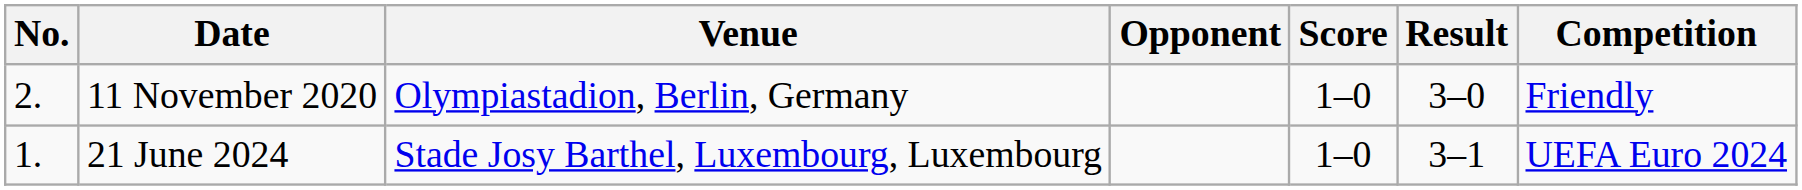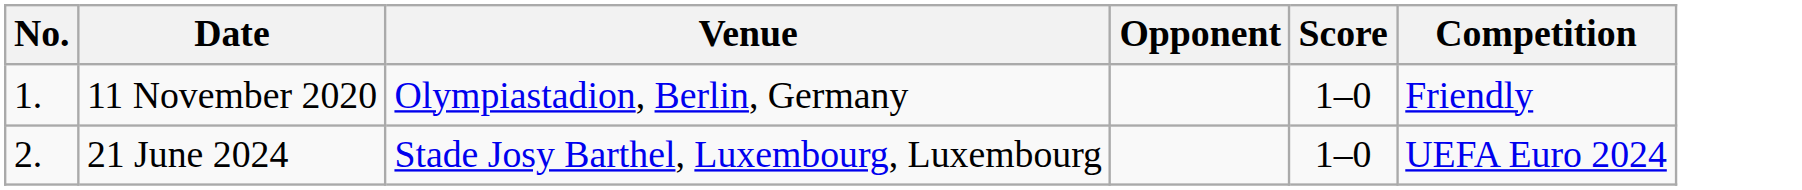 <table class="wikitable sortable">
 <tr>
 <th scope="col">No.</th>
 <th scope="col">Date</th>
 <th scope="col">Venue</th>
 <th scope="col">Opponent</th>
 <th scope="col">Score</th>
-<th scope="col">Result</th>
 <th scope="col">Competition</th>
 </tr>
 <tr>
-<td>2.</td>
+<td>1.</td>
 <td>11 November 2020</td>
 <td><a href='#'>Olympiastadion</a>, <a href='#'>Berlin</a>, Germany</td>
 <td></td>
 <td align="center">1–0</td>
-<td align="center">3–0</td>
 <td><a href='#'>Friendly</a></td>
 </tr>
 <tr>
-<td>1.</td>
+<td>2.</td>
 <td>21 June 2024</td>
 <td><a href='#'>Stade Josy Barthel</a>, <a href='#'>Luxembourg</a>, Luxembourg</td>
 <td></td>
 <td align="center">1–0</td>
-<td align="center">3–1</td>
 <td><a href='#'>UEFA Euro 2024</a></td>
 </tr>
 </table>
